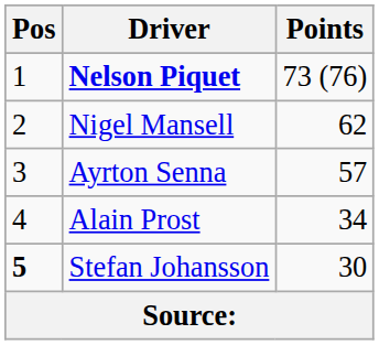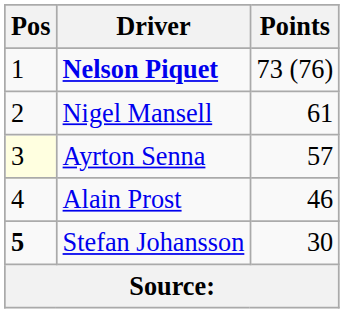 <table class="wikitable" style="font-size: 95%;">
 <tr>
 <th>Pos</th>
 <th>Driver</th>
 <th>Points</th>
 </tr>
 <tr>
 <td>1</td>
 <td> <strong><a href='#'>Nelson Piquet</a></strong></td>
 <td align="right">73 (76)</td>
 </tr>
 <tr>
 <td>2</td>
 <td> <a href='#'>Nigel Mansell</a></td>
-<td align="right">62</td>
+<td align="right">61</td>
 </tr>
 <tr>
-<td>3</td>
+<td style="background: lightyellow;">3</td>
 <td> <a href='#'>Ayrton Senna</a></td>
 <td align="right">57</td>
 </tr>
 <tr>
 <td>4</td>
 <td> <a href='#'>Alain Prost</a></td>
-<td align="right">34</td>
+<td align="right">46</td>
 </tr>
 <tr>
 <td><strong>5</strong></td>
 <td> <a href='#'>Stefan Johansson</a></td>
 <td align="right">30</td>
 </tr>
 <tr>
 <th colspan=4>Source:</th>
 </tr>
 </table>
